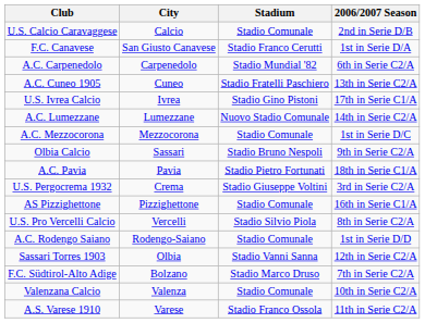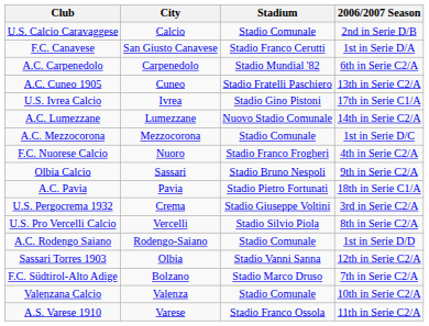 <table class="wikitable" style="text-align: center;">
 <tr>
 <th>Club</th>
 <th>City</th>
 <th>Stadium</th>
 <th>2006/2007 Season</th>
 </tr>
 <tr>
 <td><a href='#'>U.S. Calcio Caravaggese</a></td>
 <td><a href='#'>Calcio</a></td>
 <td><a href='#'>Stadio Comunale</a></td>
 <td><a href='#'>2nd in Serie D/B</a></td>
 </tr>
 <tr>
 <td><a href='#'>F.C. Canavese</a></td>
 <td><a href='#'>San Giusto Canavese</a></td>
 <td><a href='#'>Stadio Franco Cerutti</a></td>
 <td><a href='#'>1st in Serie D/A</a></td>
 </tr>
 <tr>
 <td><a href='#'>A.C. Carpenedolo</a></td>
 <td><a href='#'>Carpenedolo</a></td>
 <td><a href='#'>Stadio Mundial '82</a></td>
 <td><a href='#'>6th in Serie C2/A</a></td>
 </tr>
 <tr>
 <td><a href='#'>A.C. Cuneo 1905</a></td>
 <td><a href='#'>Cuneo</a></td>
 <td><a href='#'>Stadio Fratelli Paschiero</a></td>
 <td><a href='#'>13th in Serie C2/A</a></td>
 </tr>
 <tr>
 <td><a href='#'>U.S. Ivrea Calcio</a></td>
 <td><a href='#'>Ivrea</a></td>
 <td><a href='#'>Stadio Gino Pistoni</a></td>
 <td><a href='#'>17th in Serie C1/A</a></td>
 </tr>
 <tr>
 <td><a href='#'>A.C. Lumezzane</a></td>
 <td><a href='#'>Lumezzane</a></td>
 <td><a href='#'>Nuovo Stadio Comunale</a></td>
 <td><a href='#'>14th in Serie C2/A</a></td>
 </tr>
 <tr>
 <td><a href='#'>A.C. Mezzocorona</a></td>
 <td><a href='#'>Mezzocorona</a></td>
 <td><a href='#'>Stadio Comunale</a></td>
 <td><a href='#'>1st in Serie D/C</a></td>
 </tr>
 <tr>
+<td><a href='#'>F.C. Nuorese Calcio</a></td>
+<td><a href='#'>Nuoro</a></td>
+<td><a href='#'>Stadio Franco Frogheri</a></td>
+<td><a href='#'>4th in Serie C2/A</a></td>
+</tr>
+<tr>
 <td><a href='#'>Olbia Calcio</a></td>
 <td><a href='#'>Sassari</a></td>
 <td><a href='#'>Stadio Bruno Nespoli</a></td>
 <td><a href='#'>9th in Serie C2/A</a></td>
 </tr>
 <tr>
 <td><a href='#'>A.C. Pavia</a></td>
 <td><a href='#'>Pavia</a></td>
 <td><a href='#'>Stadio Pietro Fortunati</a></td>
 <td><a href='#'>18th in Serie C1/A</a></td>
 </tr>
 <tr>
 <td><a href='#'>U.S. Pergocrema 1932</a></td>
 <td><a href='#'>Crema</a></td>
 <td><a href='#'>Stadio Giuseppe Voltini</a></td>
 <td><a href='#'>3rd in Serie C2/A</a></td>
-</tr>
-<tr>
-<td><a href='#'>AS Pizzighettone</a></td>
-<td><a href='#'>Pizzighettone</a></td>
-<td><a href='#'>Stadio Comunale</a></td>
-<td><a href='#'>16th in Serie C1/A</a></td>
 </tr>
 <tr>
 <td><a href='#'>U.S. Pro Vercelli Calcio</a></td>
 <td><a href='#'>Vercelli</a></td>
 <td><a href='#'>Stadio Silvio Piola</a></td>
 <td><a href='#'>8th in Serie C2/A</a></td>
 </tr>
 <tr>
 <td><a href='#'>A.C. Rodengo Saiano</a></td>
 <td><a href='#'>Rodengo-Saiano</a></td>
 <td><a href='#'>Stadio Comunale</a></td>
 <td><a href='#'>1st in Serie D/D</a></td>
 </tr>
 <tr>
 <td><a href='#'>Sassari Torres 1903</a></td>
 <td><a href='#'>Olbia</a></td>
 <td><a href='#'>Stadio Vanni Sanna</a></td>
 <td><a href='#'>12th in Serie C2/A</a></td>
 </tr>
 <tr>
 <td><a href='#'>F.C. Südtirol-Alto Adige</a></td>
 <td><a href='#'>Bolzano</a></td>
 <td><a href='#'>Stadio Marco Druso</a></td>
 <td><a href='#'>7th in Serie C2/A</a></td>
 </tr>
 <tr>
 <td><a href='#'>Valenzana Calcio</a></td>
 <td><a href='#'>Valenza</a></td>
 <td><a href='#'>Stadio Comunale</a></td>
 <td><a href='#'>10th in Serie C2/A</a></td>
 </tr>
 <tr>
 <td><a href='#'>A.S. Varese 1910</a></td>
 <td><a href='#'>Varese</a></td>
 <td><a href='#'>Stadio Franco Ossola</a></td>
 <td><a href='#'>11th in Serie C2/A</a></td>
 </tr>
 </table>
